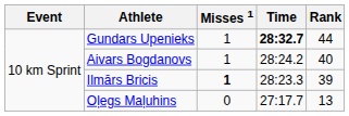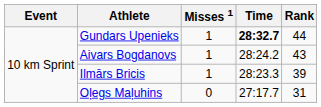 <table class="wikitable" style="font-size:90%">
 <tr>
 <th>Event</th>
 <th>Athlete</th>
 <th>Misses <sup>1</sup></th>
 <th>Time</th>
 <th>Rank</th>
 </tr>
 <tr>
 <td rowspan="4">10 km Sprint</td>
 <td><a href='#'>Gundars Upenieks</a></td>
 <td align="center">1</td>
 <td align="center"><strong>28:32.7</strong></td>
 <td align="center">44</td>
 </tr>
 <tr>
 <td><a href='#'>Aivars Bogdanovs</a></td>
 <td align="center">1</td>
 <td align="center">28:24.2</td>
-<td align="center">40</td>
+<td align="center">43</td>
 </tr>
 <tr>
 <td><a href='#'>Ilmārs Bricis</a></td>
-<td align="center"><strong>1</strong></td>
+<td align="center">1</td>
 <td align="center">28:23.3</td>
 <td align="center">39</td>
 </tr>
 <tr>
 <td><a href='#'>Oļegs Maļuhins</a></td>
 <td align="center">0</td>
 <td align="center">27:17.7</td>
-<td align="center">13</td>
+<td align="center">31</td>
 </tr>
 </table>
